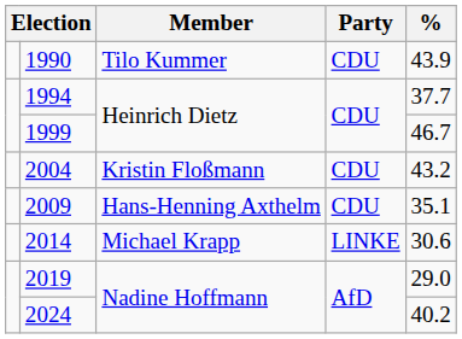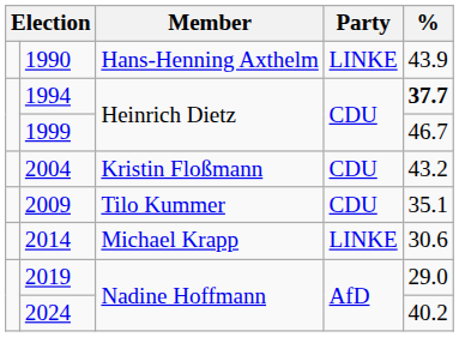 <table class=wikitable>
 <tr>
 <th colspan=2>Election</th>
 <th>Member</th>
 <th>Party</th>
 <th>%</th>
 </tr>
 <tr>
 <td bgcolor=></td>
 <td><a href='#'>1990</a></td>
-<td><a href='#'>Tilo Kummer</a></td>
-<td><a href='#'>CDU</a></td>
+<td><a href='#'>Hans-Henning Axthelm</a></td>
+<td><a href='#'>LINKE</a></td>
 <td align=right>43.9</td>
 </tr>
 <tr>
 <td rowspan=2 bgcolor=></td>
 <td><a href='#'>1994</a></td>
 <td rowspan=2>Heinrich Dietz</td>
 <td rowspan=2><a href='#'>CDU</a></td>
-<td align=right>37.7</td>
+<td align=right><strong>37.7</strong></td>
 </tr>
 <tr>
 <td><a href='#'>1999</a></td>
 <td align=right>46.7</td>
 </tr>
 <tr>
 <td bgcolor=></td>
 <td><a href='#'>2004</a></td>
 <td><a href='#'>Kristin Floßmann</a></td>
 <td><a href='#'>CDU</a></td>
 <td align=right>43.2</td>
 </tr>
 <tr>
 <td bgcolor=></td>
 <td><a href='#'>2009</a></td>
-<td><a href='#'>Hans-Henning Axthelm</a></td>
+<td><a href='#'>Tilo Kummer</a></td>
 <td><a href='#'>CDU</a></td>
 <td align=right>35.1</td>
 </tr>
 <tr>
 <td bgcolor=></td>
 <td><a href='#'>2014</a></td>
 <td><a href='#'>Michael Krapp</a></td>
 <td><a href='#'>LINKE</a></td>
 <td align=right>30.6</td>
 </tr>
 <tr>
 <td rowspan=2 bgcolor=></td>
 <td><a href='#'>2019</a></td>
 <td rowspan=2><a href='#'>Nadine Hoffmann</a></td>
 <td rowspan=2><a href='#'>AfD</a></td>
 <td align=right>29.0</td>
 </tr>
 <tr>
 <td><a href='#'>2024</a></td>
 <td align=right>40.2</td>
 </tr>
 </table>
